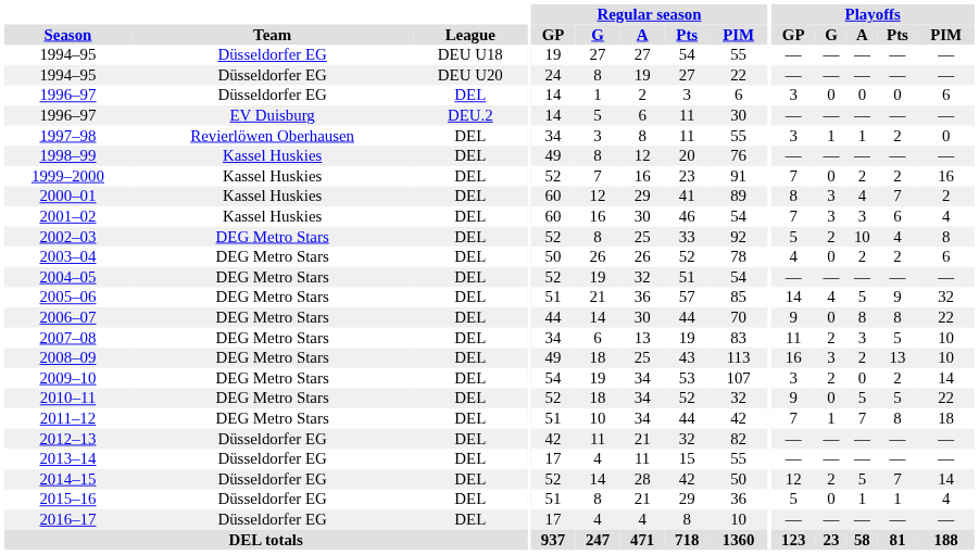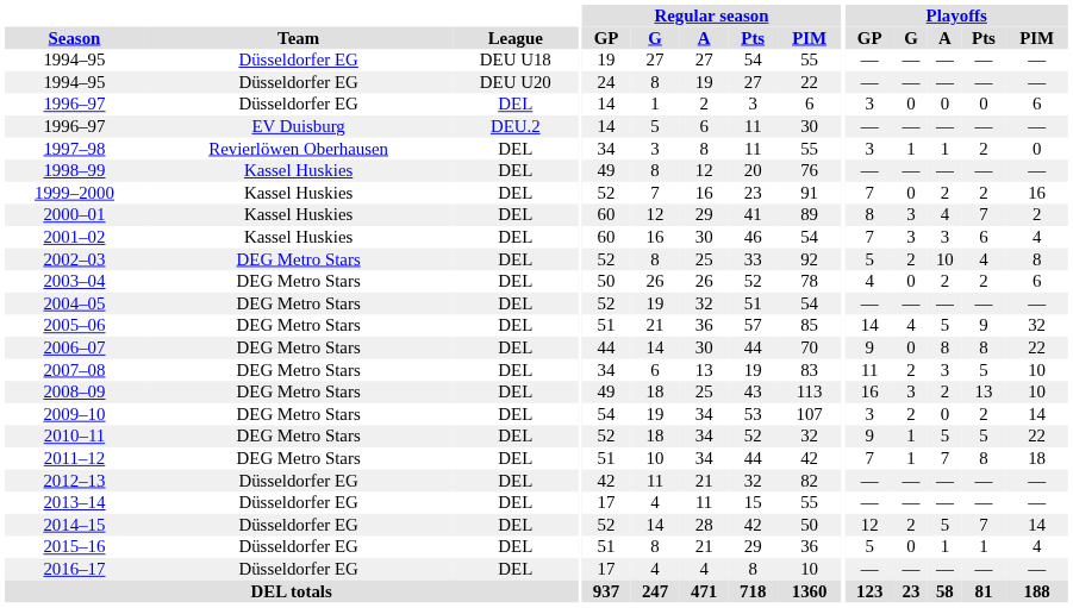 <table border="0" cellpadding="1" cellspacing="0" style="text-align:center; width:60em">
 <tr bgcolor="#e0e0e0">
 <th colspan="3" bgcolor="#ffffff"></th>
 <th rowspan="99" bgcolor="#ffffff"></th>
 <th colspan="5"><a href='#'>Regular season</a></th>
 <th rowspan="99" bgcolor="#ffffff"></th>
 <th colspan="5"><a href='#'>Playoffs</a></th>
 </tr>
 <tr bgcolor="#e0e0e0">
 <th><a href='#'>Season</a></th>
 <th>Team</th>
 <th>League</th>
 <th>GP</th>
 <th><a href='#'>G</a></th>
 <th><a href='#'>A</a></th>
 <th><a href='#'>Pts</a></th>
 <th><a href='#'>PIM</a></th>
 <th>GP</th>
 <th>G</th>
 <th>A</th>
 <th>Pts</th>
 <th>PIM</th>
 </tr>
 <tr>
 <td>1994–95</td>
 <td><a href='#'>Düsseldorfer EG</a></td>
 <td>DEU U18</td>
 <td>19</td>
 <td>27</td>
 <td>27</td>
 <td>54</td>
 <td>55</td>
 <td>—</td>
 <td>—</td>
 <td>—</td>
 <td>—</td>
 <td>—</td>
 </tr>
 <tr bgcolor="#f0f0f0">
 <td>1994–95</td>
 <td>Düsseldorfer EG</td>
 <td>DEU U20</td>
 <td>24</td>
 <td>8</td>
 <td>19</td>
 <td>27</td>
 <td>22</td>
 <td>—</td>
 <td>—</td>
 <td>—</td>
 <td>—</td>
 <td>—</td>
 </tr>
 <tr>
 <td><a href='#'>1996–97</a></td>
 <td>Düsseldorfer EG</td>
 <td><a href='#'>DEL</a></td>
 <td>14</td>
 <td>1</td>
 <td>2</td>
 <td>3</td>
 <td>6</td>
 <td>3</td>
 <td>0</td>
 <td>0</td>
 <td>0</td>
 <td>6</td>
 </tr>
 <tr bgcolor="#f0f0f0">
 <td>1996–97</td>
 <td><a href='#'>EV Duisburg</a></td>
 <td><a href='#'>DEU.2</a></td>
 <td>14</td>
 <td>5</td>
 <td>6</td>
 <td>11</td>
 <td>30</td>
 <td>—</td>
 <td>—</td>
 <td>—</td>
 <td>—</td>
 <td>—</td>
 </tr>
 <tr>
 <td><a href='#'>1997–98</a></td>
 <td><a href='#'>Revierlöwen Oberhausen</a></td>
 <td>DEL</td>
 <td>34</td>
 <td>3</td>
 <td>8</td>
 <td>11</td>
 <td>55</td>
 <td>3</td>
 <td>1</td>
 <td>1</td>
 <td>2</td>
 <td>0</td>
 </tr>
 <tr bgcolor="#f0f0f0">
 <td><a href='#'>1998–99</a></td>
 <td><a href='#'>Kassel Huskies</a></td>
 <td>DEL</td>
 <td>49</td>
 <td>8</td>
 <td>12</td>
 <td>20</td>
 <td>76</td>
 <td>—</td>
 <td>—</td>
 <td>—</td>
 <td>—</td>
 <td>—</td>
 </tr>
 <tr>
 <td><a href='#'>1999–2000</a></td>
 <td>Kassel Huskies</td>
 <td>DEL</td>
 <td>52</td>
 <td>7</td>
 <td>16</td>
 <td>23</td>
 <td>91</td>
 <td>7</td>
 <td>0</td>
 <td>2</td>
 <td>2</td>
 <td>16</td>
 </tr>
 <tr bgcolor="#f0f0f0">
 <td><a href='#'>2000–01</a></td>
 <td>Kassel Huskies</td>
 <td>DEL</td>
 <td>60</td>
 <td>12</td>
 <td>29</td>
 <td>41</td>
 <td>89</td>
 <td>8</td>
 <td>3</td>
 <td>4</td>
 <td>7</td>
 <td>2</td>
 </tr>
 <tr>
 <td><a href='#'>2001–02</a></td>
 <td>Kassel Huskies</td>
 <td>DEL</td>
 <td>60</td>
 <td>16</td>
 <td>30</td>
 <td>46</td>
 <td>54</td>
 <td>7</td>
 <td>3</td>
 <td>3</td>
 <td>6</td>
 <td>4</td>
 </tr>
 <tr bgcolor="#f0f0f0">
 <td><a href='#'>2002–03</a></td>
 <td><a href='#'>DEG Metro Stars</a></td>
 <td>DEL</td>
 <td>52</td>
 <td>8</td>
 <td>25</td>
 <td>33</td>
 <td>92</td>
 <td>5</td>
 <td>2</td>
 <td>10</td>
 <td>4</td>
 <td>8</td>
 </tr>
 <tr>
 <td><a href='#'>2003–04</a></td>
 <td>DEG Metro Stars</td>
 <td>DEL</td>
 <td>50</td>
 <td>26</td>
 <td>26</td>
 <td>52</td>
 <td>78</td>
 <td>4</td>
 <td>0</td>
 <td>2</td>
 <td>2</td>
 <td>6</td>
 </tr>
 <tr bgcolor="#f0f0f0">
 <td><a href='#'>2004–05</a></td>
 <td>DEG Metro Stars</td>
 <td>DEL</td>
 <td>52</td>
 <td>19</td>
 <td>32</td>
 <td>51</td>
 <td>54</td>
 <td>—</td>
 <td>—</td>
 <td>—</td>
 <td>—</td>
 <td>—</td>
 </tr>
 <tr>
 <td><a href='#'>2005–06</a></td>
 <td>DEG Metro Stars</td>
 <td>DEL</td>
 <td>51</td>
 <td>21</td>
 <td>36</td>
 <td>57</td>
 <td>85</td>
 <td>14</td>
 <td>4</td>
 <td>5</td>
 <td>9</td>
 <td>32</td>
 </tr>
 <tr bgcolor="#f0f0f0">
 <td><a href='#'>2006–07</a></td>
 <td>DEG Metro Stars</td>
 <td>DEL</td>
 <td>44</td>
 <td>14</td>
 <td>30</td>
 <td>44</td>
 <td>70</td>
 <td>9</td>
 <td>0</td>
 <td>8</td>
 <td>8</td>
 <td>22</td>
 </tr>
 <tr>
 <td><a href='#'>2007–08</a></td>
 <td>DEG Metro Stars</td>
 <td>DEL</td>
 <td>34</td>
 <td>6</td>
 <td>13</td>
 <td>19</td>
 <td>83</td>
 <td>11</td>
 <td>2</td>
 <td>3</td>
 <td>5</td>
 <td>10</td>
 </tr>
 <tr bgcolor="#f0f0f0">
 <td><a href='#'>2008–09</a></td>
 <td>DEG Metro Stars</td>
 <td>DEL</td>
 <td>49</td>
 <td>18</td>
 <td>25</td>
 <td>43</td>
 <td>113</td>
 <td>16</td>
 <td>3</td>
 <td>2</td>
 <td>13</td>
 <td>10</td>
 </tr>
 <tr>
 <td><a href='#'>2009–10</a></td>
 <td>DEG Metro Stars</td>
 <td>DEL</td>
 <td>54</td>
 <td>19</td>
 <td>34</td>
 <td>53</td>
 <td>107</td>
 <td>3</td>
 <td>2</td>
 <td>0</td>
 <td>2</td>
 <td>14</td>
 </tr>
 <tr bgcolor="#f0f0f0">
 <td><a href='#'>2010–11</a></td>
 <td>DEG Metro Stars</td>
 <td>DEL</td>
 <td>52</td>
 <td>18</td>
 <td>34</td>
 <td>52</td>
 <td>32</td>
 <td>9</td>
-<td>0</td>
+<td>1</td>
 <td>5</td>
 <td>5</td>
 <td>22</td>
 </tr>
 <tr>
 <td><a href='#'>2011–12</a></td>
 <td>DEG Metro Stars</td>
 <td>DEL</td>
 <td>51</td>
 <td>10</td>
 <td>34</td>
 <td>44</td>
 <td>42</td>
 <td>7</td>
 <td>1</td>
 <td>7</td>
 <td>8</td>
 <td>18</td>
 </tr>
 <tr bgcolor="#f0f0f0">
 <td><a href='#'>2012–13</a></td>
 <td>Düsseldorfer EG</td>
 <td>DEL</td>
 <td>42</td>
 <td>11</td>
 <td>21</td>
 <td>32</td>
 <td>82</td>
 <td>—</td>
 <td>—</td>
 <td>—</td>
 <td>—</td>
 <td>—</td>
 </tr>
 <tr>
 <td><a href='#'>2013–14</a></td>
 <td>Düsseldorfer EG</td>
 <td>DEL</td>
 <td>17</td>
 <td>4</td>
 <td>11</td>
 <td>15</td>
 <td>55</td>
 <td>—</td>
 <td>—</td>
 <td>—</td>
 <td>—</td>
 <td>—</td>
 </tr>
 <tr bgcolor="#f0f0f0">
 <td><a href='#'>2014–15</a></td>
 <td>Düsseldorfer EG</td>
 <td>DEL</td>
 <td>52</td>
 <td>14</td>
 <td>28</td>
 <td>42</td>
 <td>50</td>
 <td>12</td>
 <td>2</td>
 <td>5</td>
 <td>7</td>
 <td>14</td>
 </tr>
 <tr>
 <td><a href='#'>2015–16</a></td>
 <td>Düsseldorfer EG</td>
 <td>DEL</td>
 <td>51</td>
 <td>8</td>
 <td>21</td>
 <td>29</td>
 <td>36</td>
 <td>5</td>
 <td>0</td>
 <td>1</td>
 <td>1</td>
 <td>4</td>
 </tr>
 <tr bgcolor="#f0f0f0">
 <td><a href='#'>2016–17</a></td>
 <td>Düsseldorfer EG</td>
 <td>DEL</td>
 <td>17</td>
 <td>4</td>
 <td>4</td>
 <td>8</td>
 <td>10</td>
 <td>—</td>
 <td>—</td>
 <td>—</td>
 <td>—</td>
 <td>—</td>
 </tr>
 <tr bgcolor="#e0e0e0">
 <th colspan="3">DEL totals</th>
 <th>937</th>
 <th>247</th>
 <th>471</th>
 <th>718</th>
 <th>1360</th>
 <th>123</th>
 <th>23</th>
 <th>58</th>
 <th>81</th>
 <th>188</th>
 </tr>
 </table>
